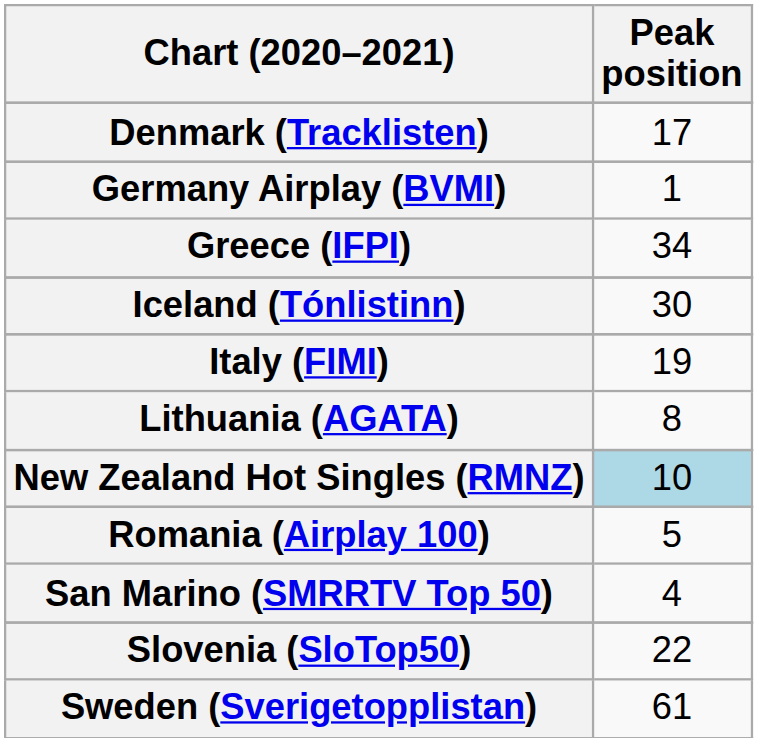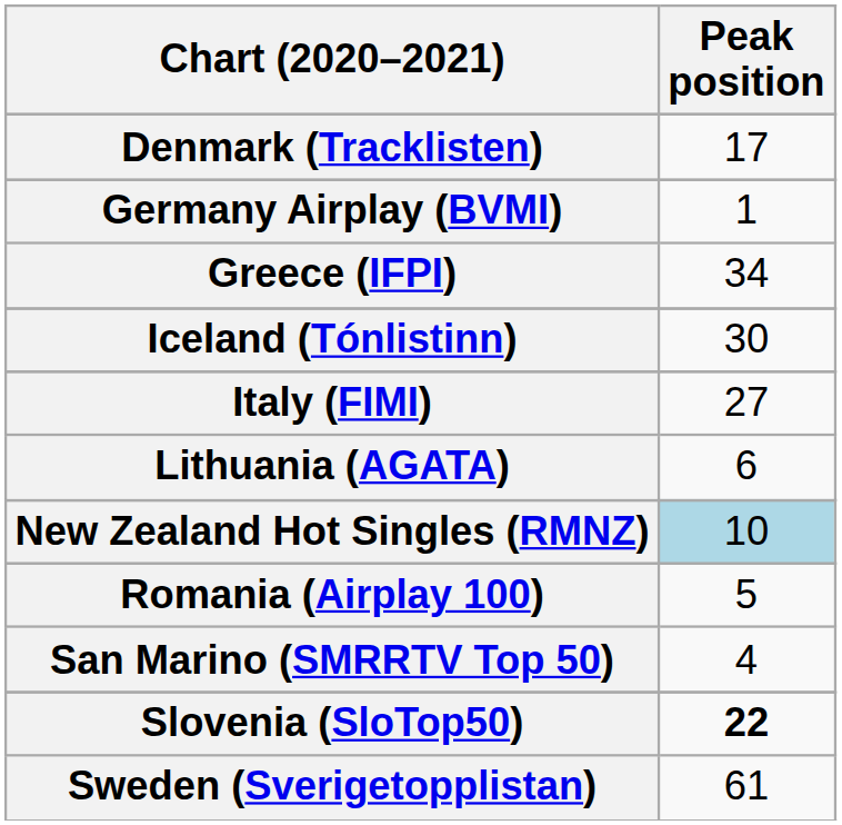 <table class="wikitable sortable plainrowheaders" style="text-align:center">
 <tr>
 <th scope="col">Chart (2020–2021)</th>
 <th scope="col">Peak<br>position</th>
 </tr>
 <tr>
 </tr>
 <tr>
 </tr>
 <tr>
 </tr>
 <tr>
 </tr>
 <tr>
 </tr>
 <tr>
 </tr>
 <tr>
 </tr>
 <tr>
 <th scope="row">Denmark (<a href='#'>Tracklisten</a>)</th>
 <td>17</td>
 </tr>
 <tr>
 </tr>
 <tr>
 </tr>
 <tr>
 <th scope="row">Germany Airplay (<a href='#'>BVMI</a>)</th>
 <td>1</td>
 </tr>
 <tr>
 <th scope="row">Greece (<a href='#'>IFPI</a>)</th>
 <td>34</td>
 </tr>
 <tr>
 </tr>
 <tr>
 </tr>
 <tr>
 </tr>
 <tr>
 </tr>
 <tr>
 </tr>
 <tr>
 <th scope="row">Iceland (<a href='#'>Tónlistinn</a>)</th>
 <td>30</td>
 </tr>
 <tr>
 </tr>
 <tr>
 <th scope="row">Italy (<a href='#'>FIMI</a>)</th>
-<td>19</td>
+<td>27</td>
 </tr>
 <tr>
 <th scope="row">Lithuania (<a href='#'>AGATA</a>)</th>
-<td>8</td>
+<td>6</td>
 </tr>
 <tr>
 </tr>
 <tr>
 </tr>
 <tr>
 <th scope="row">New Zealand Hot Singles (<a href='#'>RMNZ</a>)</th>
 <td style="background: lightblue;">10</td>
 </tr>
 <tr>
 </tr>
 <tr>
 </tr>
 <tr>
 <th scope="row">Romania (<a href='#'>Airplay 100</a>)</th>
 <td>5</td>
 </tr>
 <tr>
 <th scope="row">San Marino (<a href='#'>SMRRTV Top 50</a>)</th>
 <td>4</td>
 </tr>
 <tr>
 </tr>
 <tr>
 </tr>
 <tr>
 </tr>
 <tr>
 <th scope="row">Slovenia (<a href='#'>SloTop50</a>)</th>
-<td>22</td>
+<td><strong>22</strong></td>
 </tr>
 <tr>
 <th scope="row">Sweden (<a href='#'>Sverigetopplistan</a>)</th>
 <td>61</td>
 </tr>
 <tr>
 </tr>
 <tr>
 </tr>
 <tr>
 </tr>
 <tr>
 </tr>
 </table>
